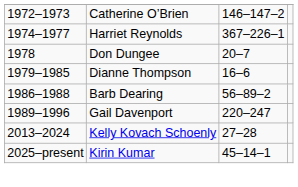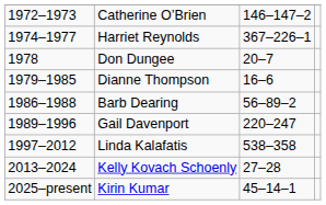 <table class="wikitable">
 <tr style="text-align:center;">
 </tr>
 <tr>
 <td>1972–1973</td>
 <td>Catherine O’Brien</td>
 <td>146–147–2</td>
 <td></td>
 </tr>
 <tr>
 <td>1974–1977</td>
 <td>Harriet Reynolds</td>
 <td>367–226–1</td>
 <td></td>
 </tr>
 <tr>
 <td>1978</td>
 <td>Don Dungee</td>
 <td>20–7</td>
 <td></td>
 </tr>
 <tr>
 <td>1979–1985</td>
 <td>Dianne Thompson</td>
 <td>16–6</td>
 <td></td>
 </tr>
 <tr>
 <td>1986–1988</td>
 <td>Barb Dearing</td>
 <td>56–89–2</td>
 <td></td>
 </tr>
 <tr>
 <td>1989–1996</td>
 <td>Gail Davenport</td>
 <td>220–247</td>
 <td></td>
 </tr>
 <tr>
+<td>1997–2012</td>
+<td>Linda Kalafatis</td>
+<td>538–358</td>
+<td></td>
+</tr>
+<tr>
 <td>2013–2024</td>
 <td><a href='#'>Kelly Kovach Schoenly</a></td>
 <td>27–28</td>
 <td></td>
 </tr>
 <tr>
 <td>2025–present</td>
 <td><a href='#'>Kirin Kumar</a></td>
 <td>45–14–1</td>
 <td></td>
 </tr>
 </table>
